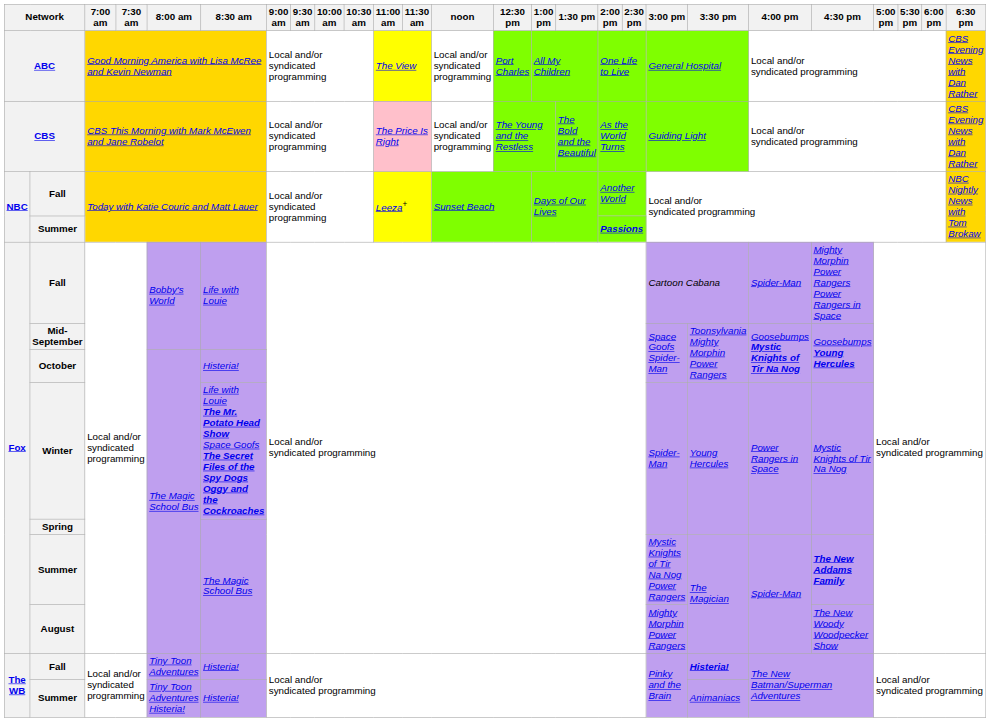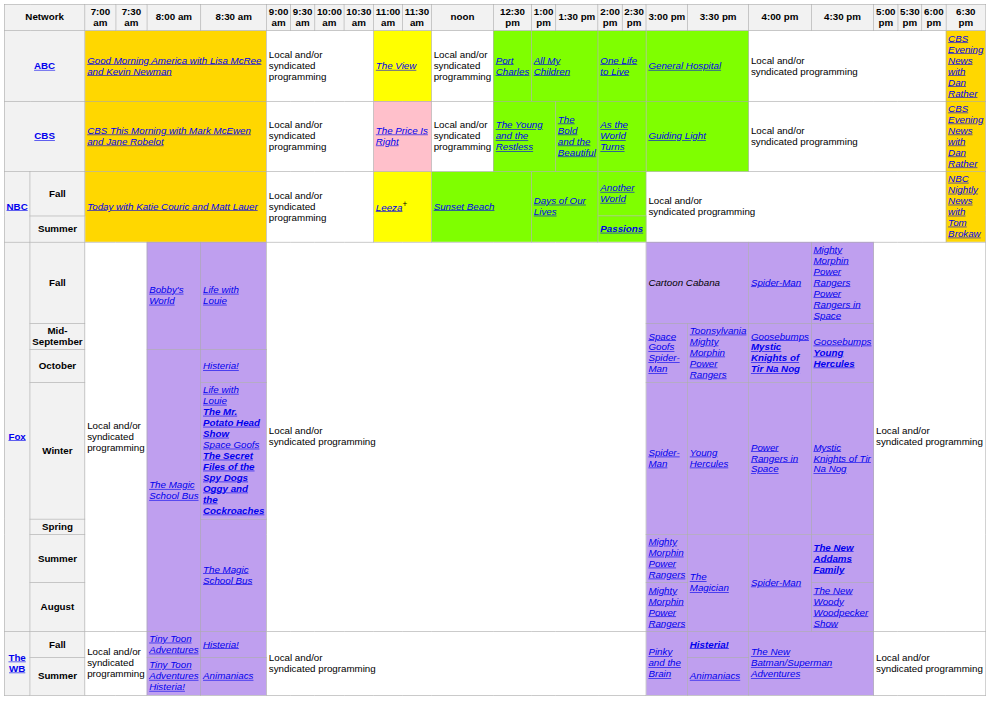 <table class=wikitable>
 <tr>
 <th width="1.5%" bgcolor="#C0C0C0" colspan="2">Network</th>
 <th width="4%" bgcolor="#C0C0C0">7:00 am</th>
 <th width="4%" bgcolor="#C0C0C0">7:30 am</th>
 <th width="4%" bgcolor="#C0C0C0">8:00 am</th>
 <th width="4%" bgcolor="#C0C0C0">8:30 am</th>
 <th width="4%" bgcolor="#C0C0C0">9:00 am</th>
 <th width="4%" bgcolor="#C0C0C0">9:30 am</th>
 <th width="4%" bgcolor="#C0C0C0">10:00 am</th>
 <th width="4%" bgcolor="#C0C0C0">10:30 am</th>
 <th width="4%" bgcolor="#C0C0C0">11:00 am</th>
 <th width="4%" bgcolor="#C0C0C0">11:30 am</th>
 <th width="4%" bgcolor="#C0C0C0">noon</th>
 <th width="4%" bgcolor="#C0C0C0">12:30 pm</th>
 <th width="4%" bgcolor="#C0C0C0">1:00 pm</th>
 <th width="4%" bgcolor="#C0C0C0">1:30 pm</th>
 <th width="4%" bgcolor="#C0C0C0">2:00 pm</th>
 <th width="4%" bgcolor="#C0C0C0">2:30 pm</th>
 <th width="4%" bgcolor="#C0C0C0">3:00 pm</th>
 <th width="4%" bgcolor="#C0C0C0">3:30 pm</th>
 <th width="4%" bgcolor="#C0C0C0">4:00 pm</th>
 <th width="4%" bgcolor="#C0C0C0">4:30 pm</th>
 <th width="4%" bgcolor="#C0C0C0">5:00 pm</th>
 <th width="4%" bgcolor="#C0C0C0">5:30 pm</th>
 <th width="4%" bgcolor="#C0C0C0">6:00 pm</th>
 <th width="4%" bgcolor="#C0C0C0">6:30 pm</th>
 </tr>
 <tr>
 <th bgcolor="#C0C0C0" colspan="2"><a href='#'>ABC</a></th>
 <td bgcolor="gold" colspan="4"><em><a href='#'>Good Morning America with Lisa McRee and Kevin Newman</a></em></td>
 <td bgcolor="white" colspan="4">Local and/or<br>syndicated programming</td>
 <td bgcolor="yellow" colspan="2"><em><a href='#'>The View</a></em></td>
 <td bgcolor="white">Local and/or<br>syndicated programming</td>
 <td bgcolor="chartreuse"><em><a href='#'>Port Charles</a></em></td>
 <td bgcolor="chartreuse" colspan="2"><em><a href='#'>All My Children</a></em></td>
 <td bgcolor="chartreuse" colspan="2"><em><a href='#'>One Life to Live</a></em></td>
 <td bgcolor="chartreuse" colspan="2"><em><a href='#'>General Hospital</a></em></td>
 <td bgcolor="white" colspan="5">Local and/or<br>syndicated programming</td>
 <td bgcolor="gold"><em><a href='#'>CBS Evening News with Dan Rather</a></em></td>
 </tr>
 <tr>
 <th bgcolor="#C0C0C0" colspan="2"><a href='#'>CBS</a></th>
 <td bgcolor="gold" colspan="4"><em><a href='#'>CBS This Morning with Mark McEwen and Jane Robelot</a></em></td>
 <td bgcolor="white" colspan="4">Local and/or<br>syndicated programming</td>
 <td bgcolor="pink" colspan="2"><em><a href='#'>The Price Is Right</a></em></td>
 <td bgcolor="white">Local and/or<br>syndicated programming</td>
 <td bgcolor="chartreuse" colspan="2"><em><a href='#'>The Young and the Restless</a></em></td>
 <td bgcolor="chartreuse"><em><a href='#'>The Bold and the Beautiful</a></em></td>
 <td bgcolor="chartreuse" colspan="2"><em><a href='#'>As the World Turns</a></em></td>
 <td bgcolor="chartreuse" colspan="2"><em><a href='#'>Guiding Light</a></em></td>
 <td bgcolor="white" colspan="5">Local and/or<br>syndicated programming</td>
 <td bgcolor="gold"><em><a href='#'>CBS Evening News with Dan Rather</a></em></td>
 </tr>
 <tr>
 <th bgcolor="#C0C0C0" rowspan="2"><a href='#'>NBC</a></th>
 <th>Fall</th>
 <td bgcolor="gold" colspan="4" rowspan="2"><em><a href='#'>Today with Katie Couric and Matt Lauer</a></em></td>
 <td bgcolor="white" colspan="4" rowspan="2">Local and/or<br>syndicated programming</td>
 <td bgcolor="yellow" colspan="2" rowspan="2"><em><a href='#'>Leeza</a></em><sup>+</sup></td>
 <td bgcolor="chartreuse" colspan="2" rowspan="2"><em><a href='#'>Sunset Beach</a></em></td>
 <td bgcolor="chartreuse" colspan="2" rowspan="2"><em><a href='#'>Days of Our Lives</a></em></td>
 <td bgcolor="chartreuse" colspan="2"><em><a href='#'>Another World</a></em></td>
 <td bgcolor="white" colspan="7" rowspan="2">Local and/or<br>syndicated programming</td>
 <td bgcolor="gold" rowspan="2"><em><a href='#'>NBC Nightly News with Tom Brokaw</a></em></td>
 </tr>
 <tr>
 <th>Summer</th>
 <td bgcolor="chartreuse" colspan="2"><strong><em><a href='#'>Passions</a></em></strong> </td>
 </tr>
 <tr>
 <th rowspan="7" bgcolor="#C0C0C0"><a href='#'>Fox</a></th>
 <th>Fall</th>
 <td colspan="2" rowspan="7" bgcolor="white">Local and/or<br>syndicated programming</td>
 <td bgcolor="bf9fef" rowspan="2"><em><a href='#'>Bobby's World</a></em> </td>
 <td bgcolor="bf9fef"rowspan="2"><em><a href='#'>Life with Louie</a></em></td>
 <td colspan="12" rowspan="7" bgcolor="white">Local and/or<br>syndicated programming</td>
 <td bgcolor="bf9fef" colspan="2" rowspan="1"><em>Cartoon Cabana</em></td>
 <td bgcolor="bf9fef" rowspan="1"><em><a href='#'>Spider-Man</a></em></td>
 <td bgcolor="bf9fef" rowspan="1"><em><a href='#'>Mighty Morphin Power Rangers</a></em> <br><em><a href='#'>Power Rangers in Space</a></em> </td>
 <td colspan="6" rowspan="7" bgcolor="white">Local and/or<br>syndicated programming</td>
 </tr>
 <tr>
 <th>Mid-September</th>
 <td rowspan="2" bgcolor="bf9fef"><em><a href='#'>Space Goofs</a></em> <br><em><a href='#'>Spider-Man</a></em> </td>
 <td rowspan="2" bgcolor="bf9fef"><em><a href='#'>Toonsylvania</a></em> <br><em><a href='#'>Mighty Morphin Power Rangers</a></em> </td>
 <td rowspan="2" bgcolor="bf9fef"><em><a href='#'>Goosebumps</a></em> <br><strong><em><a href='#'>Mystic Knights of Tir Na Nog</a></em></strong> </td>
 <td rowspan="2" bgcolor="bf9fef"><em><a href='#'>Goosebumps</a></em> <br><strong><em><a href='#'>Young Hercules</a></em></strong> </td>
 </tr>
 <tr>
 <th>October</th>
 <td rowspan="5" bgcolor="bf9fef"><em><a href='#'>The Magic School Bus</a></em> </td>
 <td bgcolor="bf9fef"><em><a href='#'>Histeria!</a></em></td>
 </tr>
 <tr>
 <th>Winter</th>
 <td bgcolor="bf9fef"><em><a href='#'>Life with Louie</a></em> <br><strong><em><a href='#'>The Mr. Potato Head Show</a></em></strong> <br><em><a href='#'>Space Goofs</a></em> <br><strong><em><a href='#'>The Secret Files of the Spy Dogs</a></em></strong> <br><strong><em><a href='#'>Oggy and the Cockroaches</a></em></strong> </td>
 <td bgcolor="bf9fef" rowspan="2"><em><a href='#'>Spider-Man</a></em></td>
 <td bgcolor="bf9fef" rowspan="2"><em><a href='#'>Young Hercules</a></em></td>
 <td bgcolor="bf9fef" rowspan="2"><em><a href='#'>Power Rangers in Space</a></em></td>
 <td bgcolor="bf9fef" rowspan="2"><em><a href='#'>Mystic Knights of Tir Na Nog</a></em></td>
 </tr>
 <tr>
 <th>Spring</th>
 <td bgcolor="bf9fef" rowspan="3"><em><a href='#'>The Magic School Bus</a></em> </td>
 </tr>
 <tr>
 <th>Summer</th>
-<td bgcolor="bf9fef"><em><a href='#'>Mystic Knights of Tir Na Nog</a></em> <br><em><a href='#'>Power Rangers</a></em> </td>
+<td bgcolor="bf9fef"><em><a href='#'>Mighty Morphin Power Rangers</a></em></td>
 <td bgcolor="bf9fef" rowspan=2><em><a href='#'>The Magician</a></em></td>
 <td bgcolor="bf9fef" rowspan=2><em><a href='#'>Spider-Man</a></em></td>
 <td bgcolor="bf9fef"><strong><em><a href='#'>The New Addams Family</a></em></strong></td>
 </tr>
 <tr>
 <th>August</th>
 <td bgcolor="bf9fef"><em><a href='#'>Mighty Morphin Power Rangers</a></em></td>
 <td bgcolor="bf9fef"><em><a href='#'>The New Woody Woodpecker Show</a></em></td>
 </tr>
 <tr>
 <th bgcolor="#C0C0C0" rowspan="2"><a href='#'>The WB</a></th>
 <th>Fall</th>
 <td bgcolor="white" colspan="2" rowspan="2">Local and/or<br>syndicated programming</td>
 <td bgcolor="bf9fef"><em><a href='#'>Tiny Toon Adventures</a></em></td>
 <td bgcolor="bf9fef"><em><a href='#'>Histeria!</a></em></td>
 <td bgcolor="white" colspan="12" rowspan="2">Local and/or<br>syndicated programming</td>
 <td bgcolor="bf9fef" rowspan="2"><em><a href='#'>Pinky and the Brain</a></em></td>
 <td bgcolor="bf9fef"><strong><em><a href='#'>Histeria!</a></em></strong></td>
 <td bgcolor="bf9fef" colspan="2" rowspan="2"><em><a href='#'>The New Batman/Superman Adventures</a></em></td>
 <td bgcolor="white" colspan="6" rowspan="2">Local and/or<br>syndicated programming</td>
 </tr>
 <tr>
 <th>Summer</th>
 <td bgcolor="bf9fef"><em><a href='#'>Tiny Toon Adventures</a></em> <br><em><a href='#'>Histeria!</a></em> </td>
-<td bgcolor="bf9fef"><em><a href='#'>Histeria!</a></em></td>
+<td bgcolor="bf9fef"><em><a href='#'>Animaniacs</a></em></td>
 <td bgcolor="bf9fef"><em><a href='#'>Animaniacs</a></em></td>
 </tr>
 </table>
